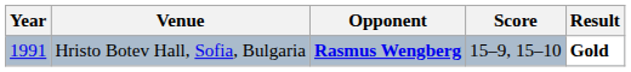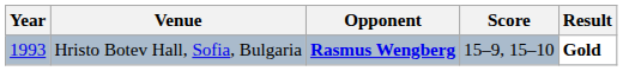 <table class="sortable wikitable" style="font-size: 90%;">
 <tr>
 <th>Year</th>
 <th>Venue</th>
 <th>Opponent</th>
 <th>Score</th>
 <th>Result</th>
 </tr>
 <tr style="background:#AABBCC">
-<td align="center"><a href='#'>1991</a></td>
+<td align="center"><a href='#'>1993</a></td>
 <td align="left">Hristo Botev Hall, <a href='#'>Sofia</a>, Bulgaria</td>
 <td align="left"><strong> <a href='#'>Rasmus Wengberg</a></strong></td>
 <td align="left">15–9, 15–10</td>
 <td style="text-align:left; background:white"> <strong>Gold</strong></td>
 </tr>
 </table>
